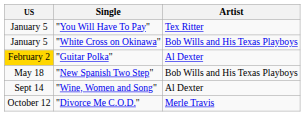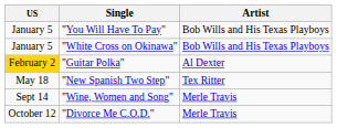 <table class="wikitable sortable">
 <tr>
 <th width="75"><small>US</small></th>
 <th>Single</th>
 <th>Artist</th>
 </tr>
 <tr>
 <td align="center">January 5</td>
 <td>"<a href='#'>You Will Have To Pay</a>"</td>
-<td><a href='#'>Tex Ritter</a></td>
+<td Bob Wills>Bob Wills and His Texas Playboys</td>
 </tr>
 <tr>
 <td align="center">January 5</td>
 <td>"<a href='#'>White Cross on Okinawa</a>"</td>
 <td><a href='#'>Bob Wills and His Texas Playboys</a></td>
 </tr>
 <tr>
 <td align="center" style="background: gold;">February 2</td>
 <td>"<a href='#'>Guitar Polka</a>"</td>
 <td><a href='#'>Al Dexter</a></td>
 </tr>
 <tr>
 <td align="center">May 18</td>
 <td>"<a href='#'>New Spanish Two Step</a>"</td>
-<td Bob Wills>Bob Wills and His Texas Playboys</td>
+<td><a href='#'>Tex Ritter</a></td>
 </tr>
 <tr>
 <td align="center">Sept 14</td>
 <td>"<a href='#'>Wine, Women and Song</a>"</td>
-<td>Al Dexter</td>
+<td><a href='#'>Merle Travis</a></td>
 </tr>
 <tr>
 <td align="center">October 12</td>
 <td>"<a href='#'>Divorce Me C.O.D.</a>"</td>
 <td><a href='#'>Merle Travis</a></td>
 </tr>
 </table>
